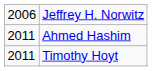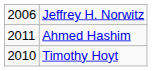 <table class="wikitable">
 <tr>
 <td>2006</td>
 <td><a href='#'>Jeffrey H. Norwitz</a></td>
 </tr>
 <tr>
 <td>2011</td>
 <td><a href='#'>Ahmed Hashim</a></td>
 </tr>
 <tr>
-<td>2011</td>
+<td>2010</td>
 <td><a href='#'>Timothy Hoyt</a></td>
 </tr>
 </table>
